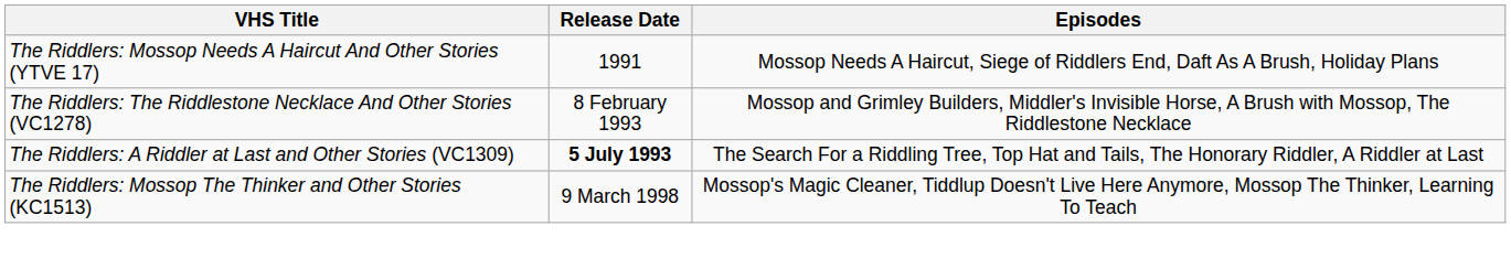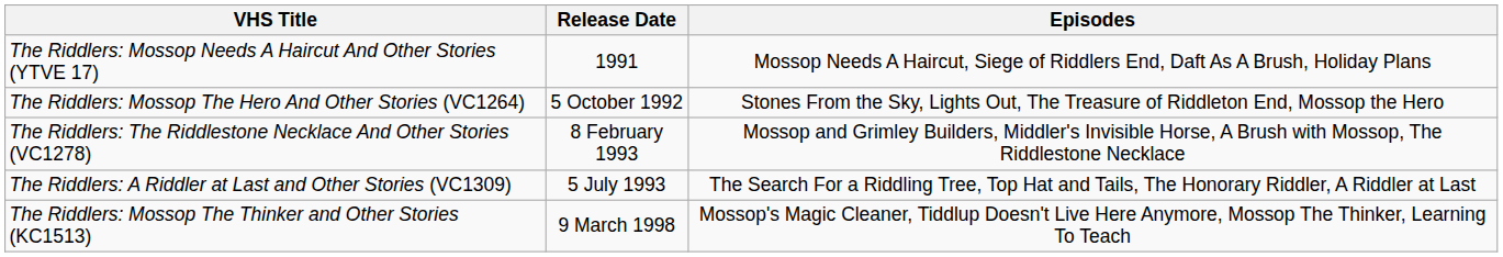 <table class="wikitable">
 <tr>
 <th>VHS Title</th>
 <th>Release Date</th>
 <th>Episodes</th>
 </tr>
 <tr>
 <td><em>The Riddlers: Mossop Needs A Haircut And Other Stories</em> (YTVE 17)</td>
 <td align="center">1991</td>
 <td align="center">Mossop Needs A Haircut, Siege of Riddlers End, Daft As A Brush, Holiday Plans</td>
 </tr>
 <tr>
+<td><em>The Riddlers: Mossop The Hero And Other Stories</em> (VC1264)</td>
+<td align="center">5 October 1992</td>
+<td align="center">Stones From the Sky, Lights Out, The Treasure of Riddleton End, Mossop the Hero</td>
+</tr>
+<tr>
 <td><em>The Riddlers: The Riddlestone Necklace And Other Stories</em> (VC1278)</td>
 <td align="center">8 February 1993</td>
 <td align="center">Mossop and Grimley Builders, Middler's Invisible Horse, A Brush with Mossop, The Riddlestone Necklace</td>
 </tr>
 <tr>
 <td><em>The Riddlers: A Riddler at Last and Other Stories</em> (VC1309)</td>
-<td align="center"><strong>5 July 1993</strong></td>
+<td align="center">5 July 1993</td>
 <td align="center">The Search For a Riddling Tree, Top Hat and Tails, The Honorary Riddler, A Riddler at Last</td>
 </tr>
 <tr>
 <td><em>The Riddlers: Mossop The Thinker and Other Stories</em> (KC1513)</td>
 <td align="center">9 March 1998</td>
 <td align="center">Mossop's Magic Cleaner, Tiddlup Doesn't Live Here Anymore, Mossop The Thinker, Learning To Teach</td>
 </tr>
 </table>
